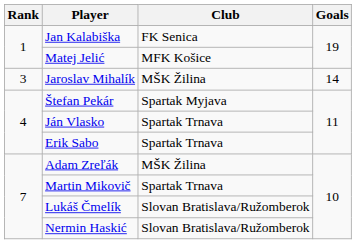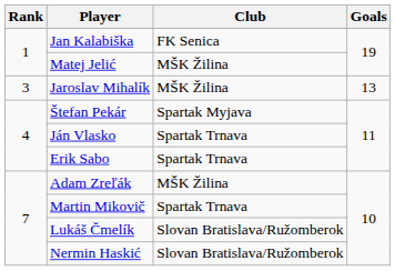 <table class="wikitable" style="text-align:center">
 <tr>
 <th>Rank</th>
 <th>Player</th>
 <th>Club</th>
 <th>Goals</th>
 </tr>
 <tr>
 <td rowspan="2">1</td>
 <td align="left"> <a href='#'>Jan Kalabiška</a></td>
 <td align="left">FK Senica</td>
 <td rowspan="2">19</td>
 </tr>
 <tr>
 <td align="left"> <a href='#'>Matej Jelić</a></td>
-<td align="left">MFK Košice</td>
+<td align="left">MŠK Žilina</td>
 </tr>
 <tr>
 <td>3</td>
 <td align="left"> <a href='#'>Jaroslav Mihalík</a></td>
 <td align="left">MŠK Žilina</td>
-<td>14</td>
+<td>13</td>
 </tr>
 <tr>
 <td rowspan="3">4</td>
 <td align="left"> <a href='#'>Štefan Pekár</a></td>
 <td align="left">Spartak Myjava</td>
 <td rowspan="3">11</td>
 </tr>
 <tr>
 <td align="left"> <a href='#'>Ján Vlasko</a></td>
 <td align="left">Spartak Trnava</td>
 </tr>
 <tr>
 <td align="left"> <a href='#'>Erik Sabo</a></td>
 <td align="left">Spartak Trnava</td>
 </tr>
 <tr>
 <td rowspan="4">7</td>
 <td align="left"> <a href='#'>Adam Zreľák</a></td>
 <td align="left">MŠK Žilina</td>
 <td rowspan="4">10</td>
 </tr>
 <tr>
 <td align="left"> <a href='#'>Martin Mikovič</a></td>
 <td align="left">Spartak Trnava</td>
 </tr>
 <tr>
 <td align="left"> <a href='#'>Lukáš Čmelík</a></td>
 <td align="left">Slovan Bratislava/Ružomberok</td>
 </tr>
 <tr>
 <td align="left"> <a href='#'>Nermin Haskić</a></td>
 <td align="left">Slovan Bratislava/Ružomberok</td>
 </tr>
 </table>
